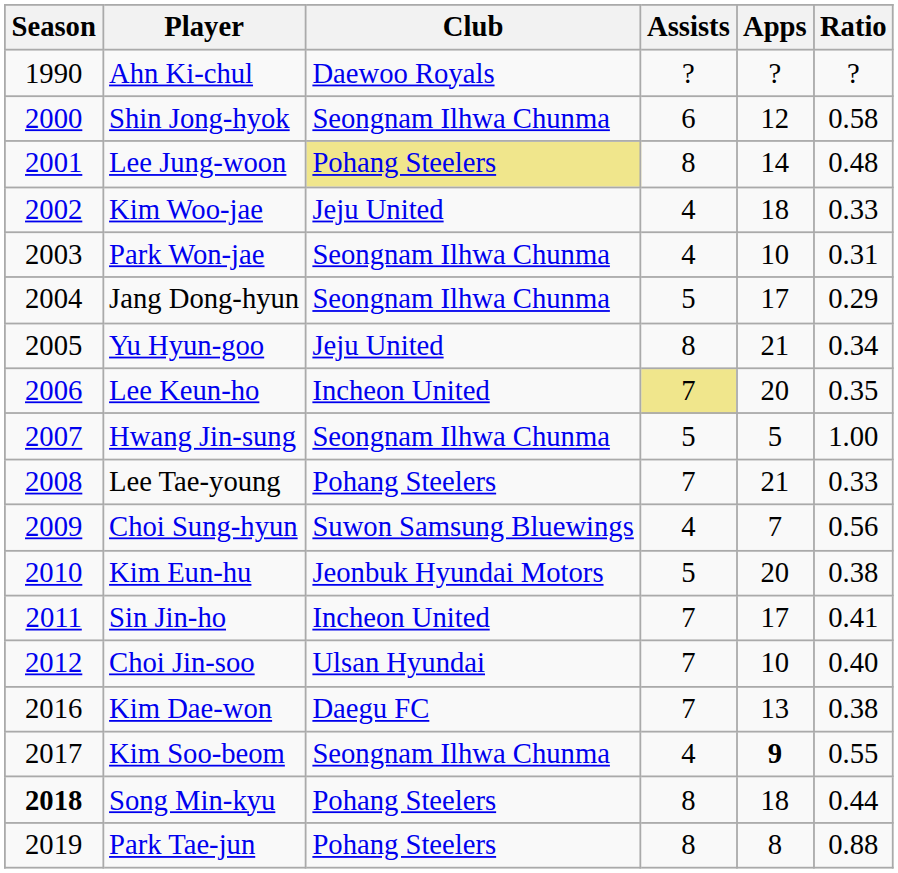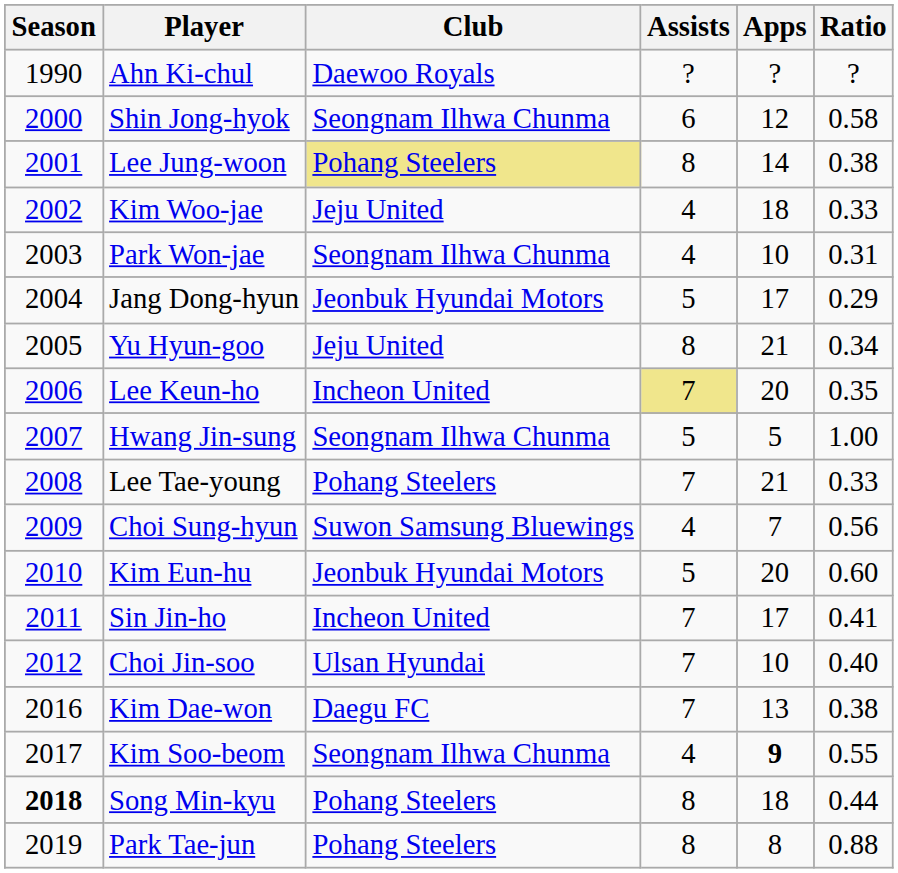 <table class="wikitable sortable">
 <tr>
 <th>Season</th>
 <th>Player</th>
 <th>Club</th>
 <th>Assists</th>
 <th>Apps</th>
 <th>Ratio</th>
 </tr>
 <tr>
 <td align="center">1990</td>
 <td> <a href='#'>Ahn Ki-chul</a></td>
 <td><a href='#'>Daewoo Royals</a></td>
 <td align=center>?</td>
 <td align=center>?</td>
 <td align=center>?</td>
 </tr>
 <tr>
 <td align="center"><a href='#'>2000</a></td>
 <td> <a href='#'>Shin Jong-hyok</a></td>
 <td><a href='#'>Seongnam Ilhwa Chunma</a></td>
 <td align=center>6</td>
 <td align=center>12</td>
 <td align=center>0.58</td>
 </tr>
 <tr>
 <td align="center"><a href='#'>2001</a></td>
 <td> <a href='#'>Lee Jung-woon</a></td>
 <td style="background: khaki;"><a href='#'>Pohang Steelers</a></td>
 <td align=center>8</td>
 <td align=center>14</td>
-<td align=center>0.48</td>
+<td align=center>0.38</td>
 </tr>
 <tr>
 <td align="center"><a href='#'>2002</a></td>
 <td> <a href='#'>Kim Woo-jae</a></td>
 <td><a href='#'>Jeju United</a></td>
 <td align=center>4</td>
 <td align=center>18</td>
 <td align=center>0.33</td>
 </tr>
 <tr>
 <td align="center">2003</td>
 <td> <a href='#'>Park Won-jae</a></td>
 <td><a href='#'>Seongnam Ilhwa Chunma</a></td>
 <td align=center>4</td>
 <td align=center>10</td>
 <td align=center>0.31</td>
 </tr>
 <tr>
 <td align="center">2004</td>
 <td> Jang Dong-hyun</td>
-<td><a href='#'>Seongnam Ilhwa Chunma</a></td>
+<td><a href='#'>Jeonbuk Hyundai Motors</a></td>
 <td align=center>5</td>
 <td align=center>17</td>
 <td align=center>0.29</td>
 </tr>
 <tr>
 <td align="center">2005</td>
 <td> <a href='#'>Yu Hyun-goo</a></td>
 <td><a href='#'>Jeju United</a></td>
 <td align=center>8</td>
 <td align=center>21</td>
 <td align=center>0.34</td>
 </tr>
 <tr>
 <td align="center"><a href='#'>2006</a></td>
 <td> <a href='#'>Lee Keun-ho</a></td>
 <td><a href='#'>Incheon United</a></td>
 <td align=center style="background: khaki;">7</td>
 <td align=center>20</td>
 <td align=center>0.35</td>
 </tr>
 <tr>
 <td align="center"><a href='#'>2007</a></td>
 <td> <a href='#'>Hwang Jin-sung</a></td>
 <td><a href='#'>Seongnam Ilhwa Chunma</a></td>
 <td align=center>5</td>
 <td align=center>5</td>
 <td align=center>1.00</td>
 </tr>
 <tr>
 <td align="center"><a href='#'>2008</a></td>
 <td> Lee Tae-young</td>
 <td><a href='#'>Pohang Steelers</a></td>
 <td align=center>7</td>
 <td align=center>21</td>
 <td align=center>0.33</td>
 </tr>
 <tr>
 <td align="center"><a href='#'>2009</a></td>
 <td> <a href='#'>Choi Sung-hyun</a></td>
 <td><a href='#'>Suwon Samsung Bluewings</a></td>
 <td align=center>4</td>
 <td align=center>7</td>
 <td align=center>0.56</td>
 </tr>
 <tr>
 <td align="center"><a href='#'>2010</a></td>
 <td> <a href='#'>Kim Eun-hu</a></td>
 <td><a href='#'>Jeonbuk Hyundai Motors</a></td>
 <td align=center>5</td>
 <td align=center>20</td>
-<td align=center>0.38</td>
+<td align=center>0.60</td>
 </tr>
 <tr>
 <td align="center"><a href='#'>2011</a></td>
 <td> <a href='#'>Sin Jin-ho</a></td>
 <td><a href='#'>Incheon United</a></td>
 <td align=center>7</td>
 <td align=center>17</td>
 <td align=center>0.41</td>
 </tr>
 <tr>
 <td align="center"><a href='#'>2012</a></td>
 <td> <a href='#'>Choi Jin-soo</a></td>
 <td><a href='#'>Ulsan Hyundai</a></td>
 <td align=center>7</td>
 <td align=center>10</td>
 <td align=center>0.40</td>
 </tr>
 <tr>
 <td align="center">2016</td>
 <td> <a href='#'>Kim Dae-won</a></td>
 <td><a href='#'>Daegu FC</a></td>
 <td align=center>7</td>
 <td align=center>13</td>
 <td align=center>0.38</td>
 </tr>
 <tr>
 <td align="center">2017</td>
 <td> <a href='#'>Kim Soo-beom</a></td>
 <td><a href='#'>Seongnam Ilhwa Chunma</a></td>
 <td align=center>4</td>
 <td align=center><strong>9</strong></td>
 <td align=center>0.55</td>
 </tr>
 <tr>
 <td align="center"><strong>2018</strong></td>
 <td> <a href='#'>Song Min-kyu</a></td>
 <td><a href='#'>Pohang Steelers</a></td>
 <td align=center>8</td>
 <td align=center>18</td>
 <td align=center>0.44</td>
 </tr>
 <tr>
 <td align="center">2019</td>
 <td> <a href='#'>Park Tae-jun</a></td>
 <td><a href='#'>Pohang Steelers</a></td>
 <td align=center>8</td>
 <td align=center>8</td>
 <td align=center>0.88</td>
 </tr>
 </table>
